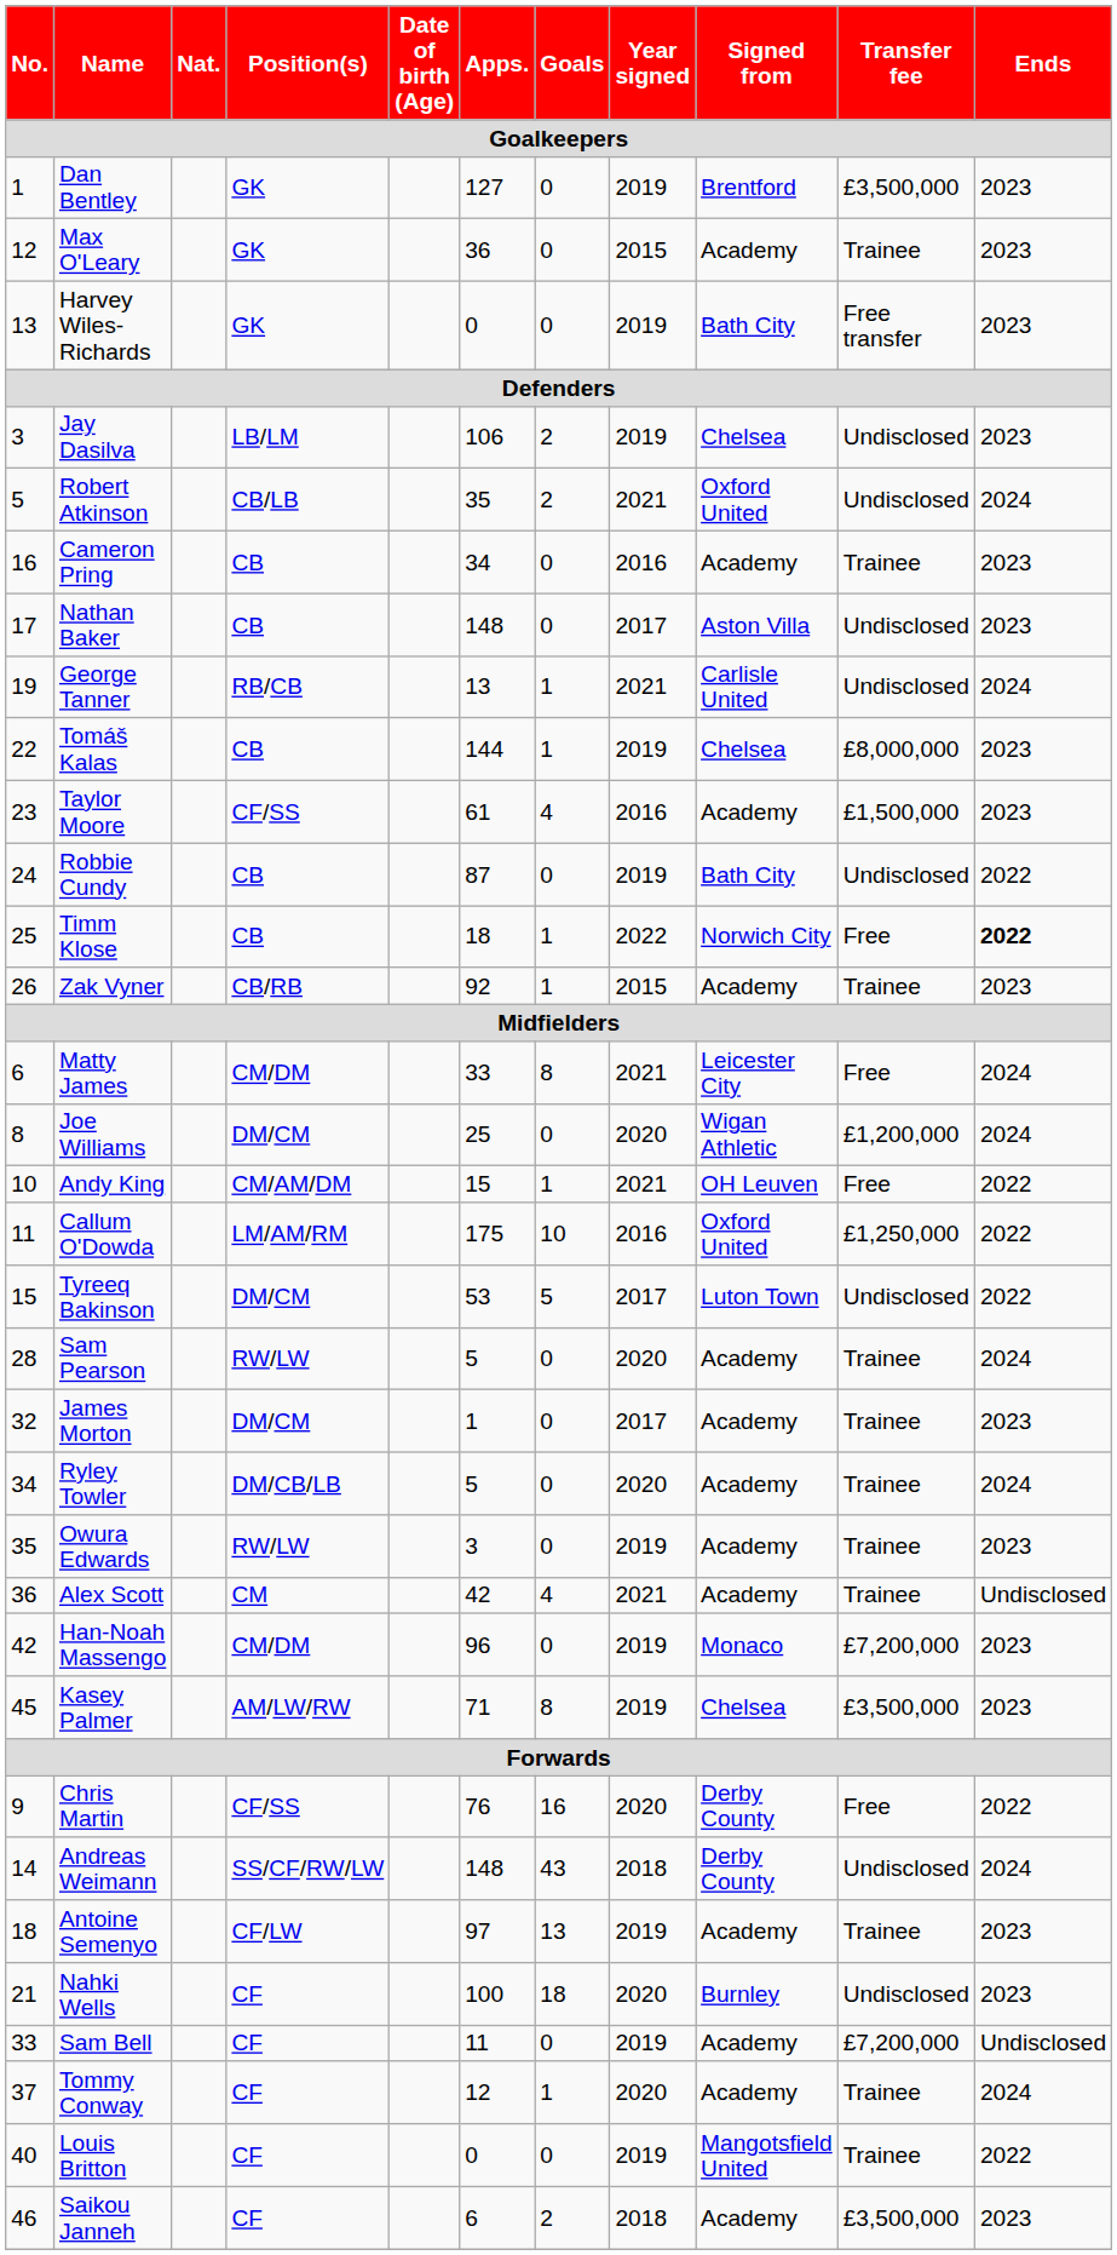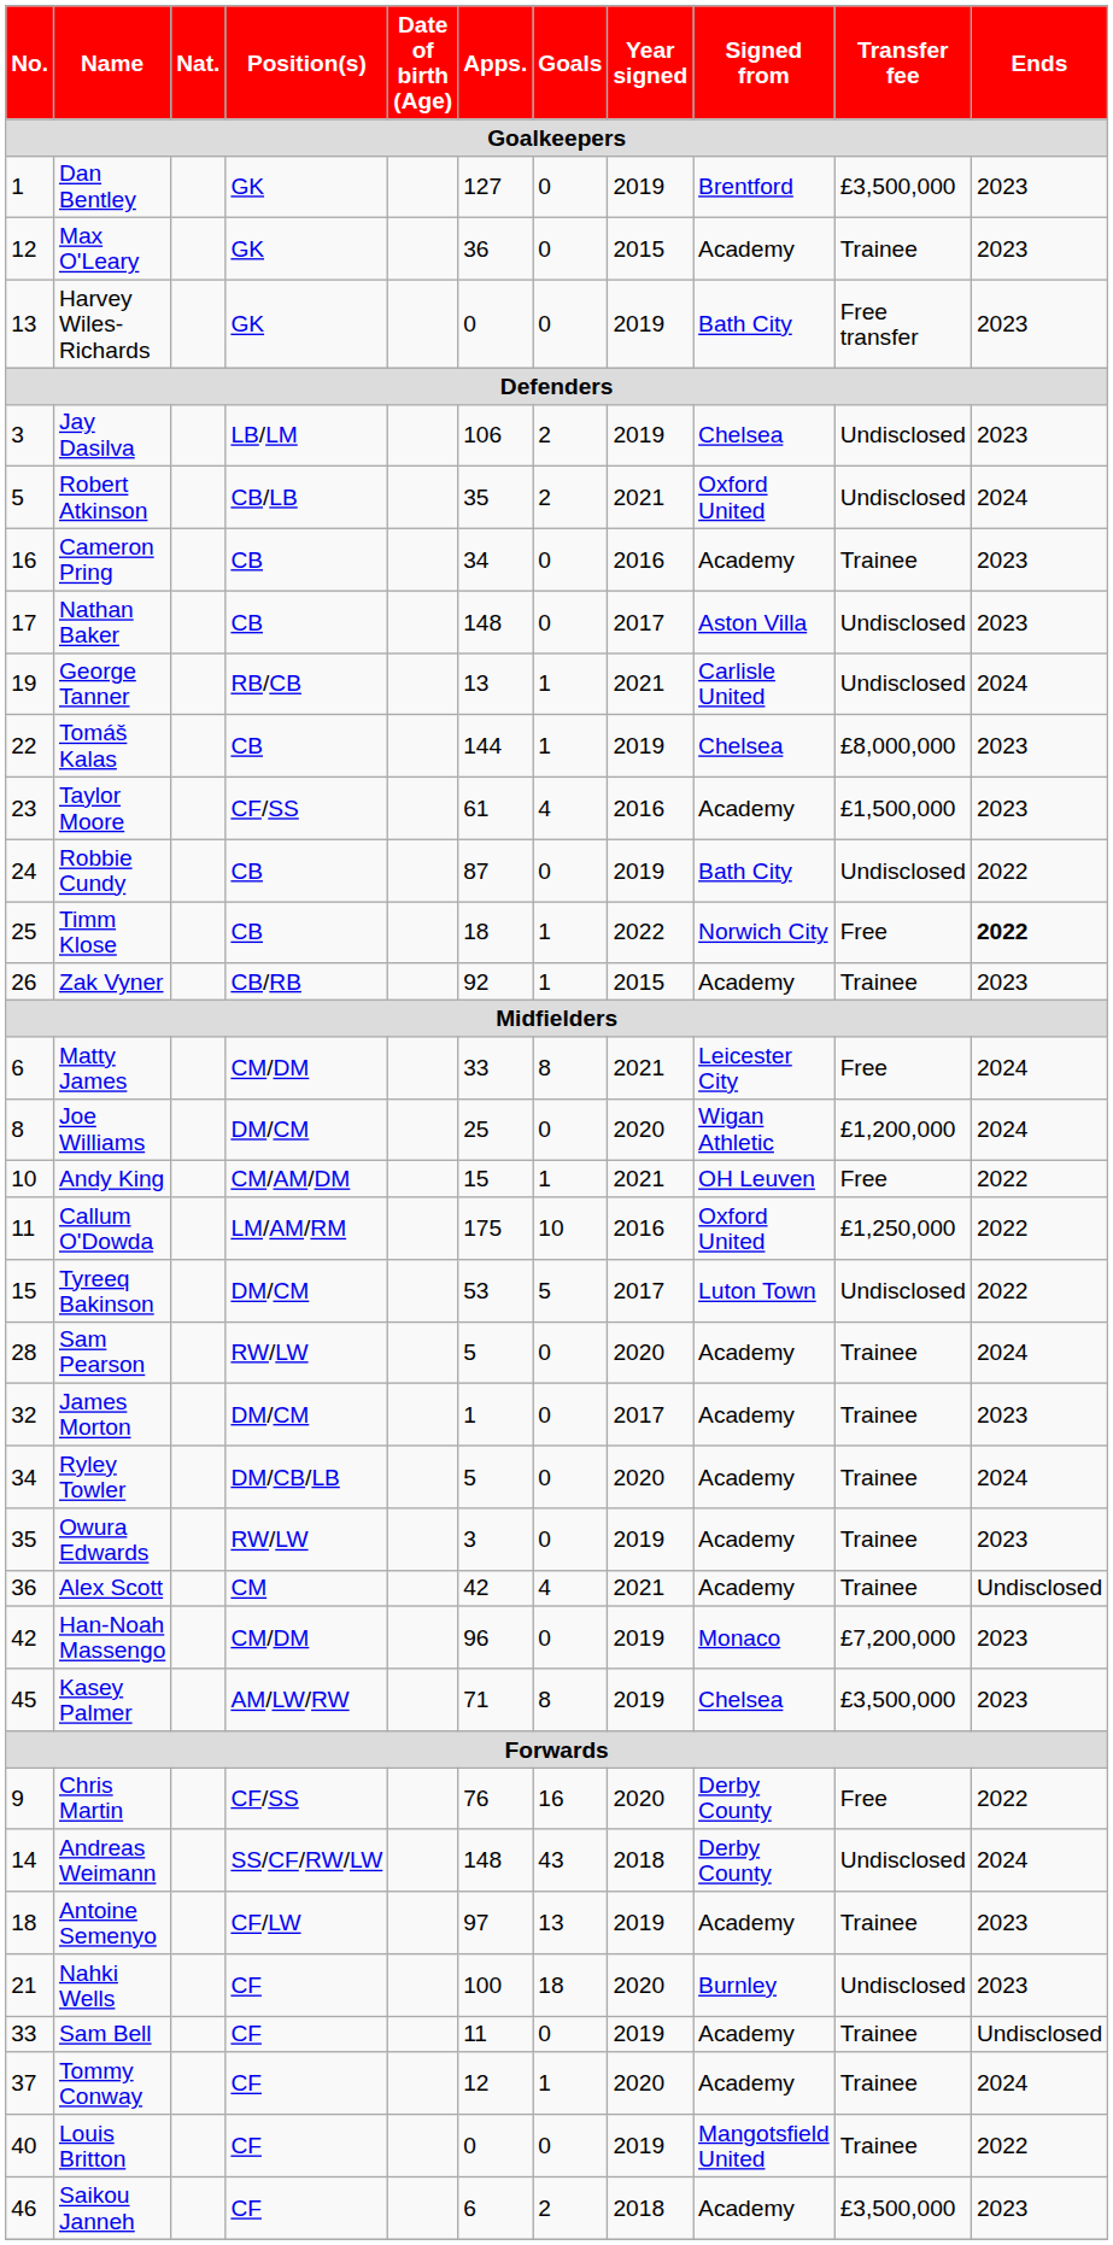 <table class="wikitable" style="font-size:90%;width:100%">
 <tr>
 <th style="background:#f00;color:white">No.</th>
 <th style="background:#f00;color:white">Name</th>
 <th style="background:#f00;color:white">Nat.</th>
 <th style="background:#f00;color:white">Position(s)</th>
 <th style="background:#f00;color:white">Date of birth (Age)</th>
 <th style="background:#f00;color:white">Apps.</th>
 <th style="background:#f00;color:white">Goals</th>
 <th style="background:#f00;color:white">Year signed</th>
 <th style="background:#f00;color:white">Signed from</th>
 <th style="background:#f00;color:white">Transfer fee</th>
 <th style="background:#f00;color:white">Ends</th>
 </tr>
 <tr>
 <th colspan=11 style="background:#dcdcdc">Goalkeepers</th>
 </tr>
 <tr>
 <td>1</td>
 <td><a href='#'>Dan Bentley</a></td>
 <td></td>
 <td><a href='#'>GK</a></td>
 <td></td>
 <td>127</td>
 <td>0</td>
 <td>2019</td>
 <td> <a href='#'>Brentford</a></td>
 <td>£3,500,000</td>
 <td>2023</td>
 </tr>
 <tr>
 <td>12</td>
 <td><a href='#'>Max O'Leary</a></td>
 <td></td>
 <td><a href='#'>GK</a></td>
 <td></td>
 <td>36</td>
 <td>0</td>
 <td>2015</td>
 <td>Academy</td>
 <td>Trainee</td>
 <td>2023</td>
 </tr>
 <tr>
 <td>13</td>
 <td>Harvey Wiles-Richards</td>
 <td></td>
 <td><a href='#'>GK</a></td>
 <td></td>
 <td>0</td>
 <td>0</td>
 <td>2019</td>
 <td> <a href='#'>Bath City</a></td>
 <td>Free transfer</td>
 <td>2023</td>
 </tr>
 <tr>
 <th colspan=11 style="background:#dcdcdc">Defenders</th>
 </tr>
 <tr>
 <td>3</td>
 <td><a href='#'>Jay Dasilva</a></td>
 <td></td>
 <td><a href='#'>LB</a>/<a href='#'>LM</a></td>
 <td></td>
 <td>106</td>
 <td>2</td>
 <td>2019</td>
 <td> <a href='#'>Chelsea</a></td>
 <td>Undisclosed</td>
 <td>2023</td>
 </tr>
 <tr>
 <td>5</td>
 <td><a href='#'>Robert Atkinson</a></td>
 <td></td>
 <td><a href='#'>CB</a>/<a href='#'>LB</a></td>
 <td></td>
 <td>35</td>
 <td>2</td>
 <td>2021</td>
 <td> <a href='#'>Oxford United</a></td>
 <td>Undisclosed</td>
 <td>2024</td>
 </tr>
 <tr>
 <td>16</td>
 <td><a href='#'>Cameron Pring</a></td>
 <td></td>
 <td><a href='#'>CB</a></td>
 <td></td>
 <td>34</td>
 <td>0</td>
 <td>2016</td>
 <td>Academy</td>
 <td>Trainee</td>
 <td>2023</td>
 </tr>
 <tr>
 <td>17</td>
 <td><a href='#'>Nathan Baker</a></td>
 <td></td>
 <td><a href='#'>CB</a></td>
 <td></td>
 <td>148</td>
 <td>0</td>
 <td>2017</td>
 <td> <a href='#'>Aston Villa</a></td>
 <td>Undisclosed</td>
 <td>2023</td>
 </tr>
 <tr>
 <td>19</td>
 <td><a href='#'>George Tanner</a></td>
 <td></td>
 <td><a href='#'>RB</a>/<a href='#'>CB</a></td>
 <td></td>
 <td>13</td>
 <td>1</td>
 <td>2021</td>
 <td> <a href='#'>Carlisle United</a></td>
 <td>Undisclosed</td>
 <td>2024</td>
 </tr>
 <tr>
 <td>22</td>
 <td><a href='#'>Tomáš Kalas</a></td>
 <td></td>
 <td><a href='#'>CB</a></td>
 <td></td>
 <td>144</td>
 <td>1</td>
 <td>2019</td>
 <td> <a href='#'>Chelsea</a></td>
 <td>£8,000,000</td>
 <td>2023</td>
 </tr>
 <tr>
 <td>23</td>
 <td><a href='#'>Taylor Moore</a></td>
 <td></td>
 <td><a href='#'>CF</a>/<a href='#'>SS</a></td>
 <td></td>
 <td>61</td>
 <td>4</td>
 <td>2016</td>
 <td>Academy</td>
 <td>£1,500,000</td>
 <td>2023</td>
 </tr>
 <tr>
 <td>24</td>
 <td><a href='#'>Robbie Cundy</a></td>
 <td></td>
 <td><a href='#'>CB</a></td>
 <td></td>
 <td>87</td>
 <td>0</td>
 <td>2019</td>
 <td> <a href='#'>Bath City</a></td>
 <td>Undisclosed</td>
 <td>2022</td>
 </tr>
 <tr>
 <td>25</td>
 <td><a href='#'>Timm Klose</a></td>
 <td></td>
 <td><a href='#'>CB</a></td>
 <td></td>
 <td>18</td>
 <td>1</td>
 <td>2022</td>
 <td> <a href='#'>Norwich City</a></td>
 <td>Free</td>
 <td><strong>2022</strong></td>
 </tr>
 <tr>
 <td>26</td>
 <td><a href='#'>Zak Vyner</a></td>
 <td></td>
 <td><a href='#'>CB</a>/<a href='#'>RB</a></td>
 <td></td>
 <td>92</td>
 <td>1</td>
 <td>2015</td>
 <td>Academy</td>
 <td>Trainee</td>
 <td>2023</td>
 </tr>
 <tr>
 <th colspan=11 style="background:#dcdcdc">Midfielders</th>
 </tr>
 <tr>
 <td>6</td>
 <td><a href='#'>Matty James</a></td>
 <td></td>
 <td><a href='#'>CM</a>/<a href='#'>DM</a></td>
 <td></td>
 <td>33</td>
 <td>8</td>
 <td>2021</td>
 <td> <a href='#'>Leicester City</a></td>
 <td>Free</td>
 <td>2024</td>
 </tr>
 <tr>
 <td>8</td>
 <td><a href='#'>Joe Williams</a></td>
 <td></td>
 <td><a href='#'>DM</a>/<a href='#'>CM</a></td>
 <td></td>
 <td>25</td>
 <td>0</td>
 <td>2020</td>
 <td> <a href='#'>Wigan Athletic</a></td>
 <td>£1,200,000</td>
 <td>2024</td>
 </tr>
 <tr>
 <td>10</td>
 <td><a href='#'>Andy King</a></td>
 <td></td>
 <td><a href='#'>CM</a>/<a href='#'>AM</a>/<a href='#'>DM</a></td>
 <td></td>
 <td>15</td>
 <td>1</td>
 <td>2021</td>
 <td> <a href='#'>OH Leuven</a></td>
 <td>Free</td>
 <td>2022</td>
 </tr>
 <tr>
 <td>11</td>
 <td><a href='#'>Callum O'Dowda</a></td>
 <td></td>
 <td><a href='#'>LM</a>/<a href='#'>AM</a>/<a href='#'>RM</a></td>
 <td></td>
 <td>175</td>
 <td>10</td>
 <td>2016</td>
 <td> <a href='#'>Oxford United</a></td>
 <td>£1,250,000</td>
 <td>2022</td>
 </tr>
 <tr>
 <td>15</td>
 <td><a href='#'>Tyreeq Bakinson</a></td>
 <td></td>
 <td><a href='#'>DM</a>/<a href='#'>CM</a></td>
 <td></td>
 <td>53</td>
 <td>5</td>
 <td>2017</td>
 <td> <a href='#'>Luton Town</a></td>
 <td>Undisclosed</td>
 <td>2022</td>
 </tr>
 <tr>
 <td>28</td>
 <td><a href='#'>Sam Pearson</a></td>
 <td></td>
 <td><a href='#'>RW</a>/<a href='#'>LW</a></td>
 <td></td>
 <td>5</td>
 <td>0</td>
 <td>2020</td>
 <td>Academy</td>
 <td>Trainee</td>
 <td>2024</td>
 </tr>
 <tr>
 <td>32</td>
 <td><a href='#'>James Morton</a></td>
 <td></td>
 <td><a href='#'>DM</a>/<a href='#'>CM</a></td>
 <td></td>
 <td>1</td>
 <td>0</td>
 <td>2017</td>
 <td>Academy</td>
 <td>Trainee</td>
 <td>2023</td>
 </tr>
 <tr>
 <td>34</td>
 <td><a href='#'>Ryley Towler</a></td>
 <td></td>
 <td><a href='#'>DM</a>/<a href='#'>CB</a>/<a href='#'>LB</a></td>
 <td></td>
 <td>5</td>
 <td>0</td>
 <td>2020</td>
 <td>Academy</td>
 <td>Trainee</td>
 <td>2024</td>
 </tr>
 <tr>
 <td>35</td>
 <td><a href='#'>Owura Edwards</a></td>
 <td></td>
 <td><a href='#'>RW</a>/<a href='#'>LW</a></td>
 <td></td>
 <td>3</td>
 <td>0</td>
 <td>2019</td>
 <td>Academy</td>
 <td>Trainee</td>
 <td>2023</td>
 </tr>
 <tr>
 <td>36</td>
 <td><a href='#'>Alex Scott</a></td>
 <td></td>
 <td><a href='#'>CM</a></td>
 <td></td>
 <td>42</td>
 <td>4</td>
 <td>2021</td>
 <td>Academy</td>
 <td>Trainee</td>
 <td>Undisclosed</td>
 </tr>
 <tr>
 <td>42</td>
 <td><a href='#'>Han-Noah Massengo</a></td>
 <td></td>
 <td><a href='#'>CM</a>/<a href='#'>DM</a></td>
 <td></td>
 <td>96</td>
 <td>0</td>
 <td>2019</td>
 <td> <a href='#'>Monaco</a></td>
 <td>£7,200,000</td>
 <td>2023</td>
 </tr>
 <tr>
 <td>45</td>
 <td><a href='#'>Kasey Palmer</a></td>
 <td></td>
 <td><a href='#'>AM</a>/<a href='#'>LW</a>/<a href='#'>RW</a></td>
 <td></td>
 <td>71</td>
 <td>8</td>
 <td>2019</td>
 <td> <a href='#'>Chelsea</a></td>
 <td>£3,500,000</td>
 <td>2023</td>
 </tr>
 <tr>
 <th colspan=11 style="background:#dcdcdc">Forwards</th>
 </tr>
 <tr>
 <td>9</td>
 <td><a href='#'>Chris Martin</a></td>
 <td></td>
 <td><a href='#'>CF</a>/<a href='#'>SS</a></td>
 <td></td>
 <td>76</td>
 <td>16</td>
 <td>2020</td>
 <td> <a href='#'>Derby County</a></td>
 <td>Free</td>
 <td>2022</td>
 </tr>
 <tr>
 <td>14</td>
 <td><a href='#'>Andreas Weimann</a></td>
 <td></td>
 <td><a href='#'>SS</a>/<a href='#'>CF</a>/<a href='#'>RW</a>/<a href='#'>LW</a></td>
 <td></td>
 <td>148</td>
 <td>43</td>
 <td>2018</td>
 <td> <a href='#'>Derby County</a></td>
 <td>Undisclosed</td>
 <td>2024</td>
 </tr>
 <tr>
 <td>18</td>
 <td><a href='#'>Antoine Semenyo</a></td>
 <td></td>
 <td><a href='#'>CF</a>/<a href='#'>LW</a></td>
 <td></td>
 <td>97</td>
 <td>13</td>
 <td>2019</td>
 <td>Academy</td>
 <td>Trainee</td>
 <td>2023</td>
 </tr>
 <tr>
 <td>21</td>
 <td><a href='#'>Nahki Wells</a></td>
 <td></td>
 <td><a href='#'>CF</a></td>
 <td></td>
 <td>100</td>
 <td>18</td>
 <td>2020</td>
 <td> <a href='#'>Burnley</a></td>
 <td>Undisclosed</td>
 <td>2023</td>
 </tr>
 <tr>
 <td>33</td>
 <td><a href='#'>Sam Bell</a></td>
 <td></td>
 <td><a href='#'>CF</a></td>
 <td></td>
 <td>11</td>
 <td>0</td>
 <td>2019</td>
 <td>Academy</td>
-<td>£7,200,000</td>
+<td>Trainee</td>
 <td>Undisclosed</td>
 </tr>
 <tr>
 <td>37</td>
 <td><a href='#'>Tommy Conway</a></td>
 <td></td>
 <td><a href='#'>CF</a></td>
 <td></td>
 <td>12</td>
 <td>1</td>
 <td>2020</td>
 <td>Academy</td>
 <td>Trainee</td>
 <td>2024</td>
 </tr>
 <tr>
 <td>40</td>
 <td><a href='#'>Louis Britton</a></td>
 <td></td>
 <td><a href='#'>CF</a></td>
 <td></td>
 <td>0</td>
 <td>0</td>
 <td>2019</td>
 <td> <a href='#'>Mangotsfield United</a></td>
 <td>Trainee</td>
 <td>2022</td>
 </tr>
 <tr>
 <td>46</td>
 <td><a href='#'>Saikou Janneh</a></td>
 <td></td>
 <td><a href='#'>CF</a></td>
 <td></td>
 <td>6</td>
 <td>2</td>
 <td>2018</td>
 <td>Academy</td>
 <td>£3,500,000</td>
 <td>2023</td>
 </tr>
 <tr>
 </tr>
 </table>
